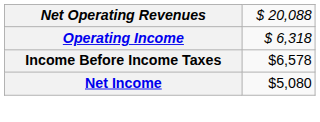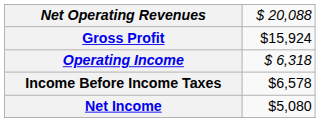 <table cellpadding="3" width="350" class="wikitable plainrowheaders" style="text-align:right;">
 <tr>
 <th scope="row"><em>Net Operating Revenues</em></th>
 <td><em>$ 20,088</em></td>
+</tr>
+<tr>
+<th scope="row"><a href='#'>Gross Profit</a></th>
+<td>$15,924</td>
 </tr>
 <tr>
 <th scope="row"><em><a href='#'>Operating Income</a></em></th>
 <td><em>$ 6,318</em></td>
 </tr>
 <tr>
 <th scope="row">Income Before Income Taxes</th>
 <td>$6,578</td>
 </tr>
 <tr>
 <th scope="row"><a href='#'>Net Income</a></th>
 <td>$5,080</td>
 </tr>
 </table>
